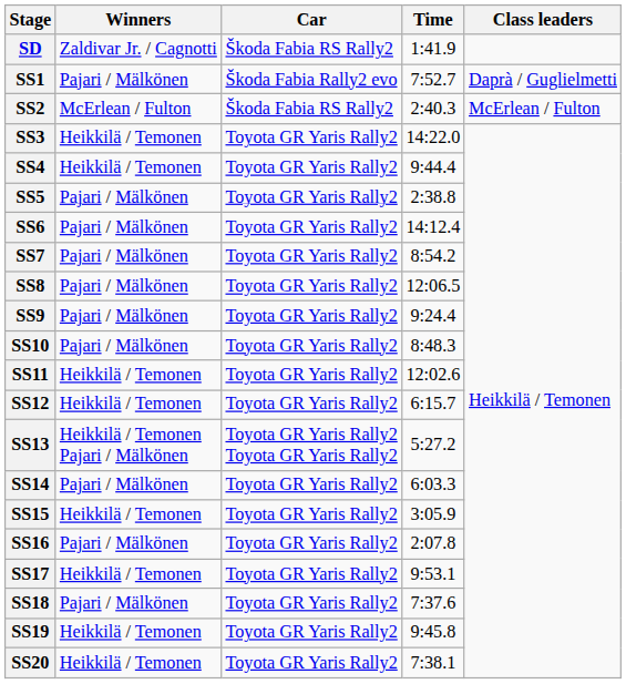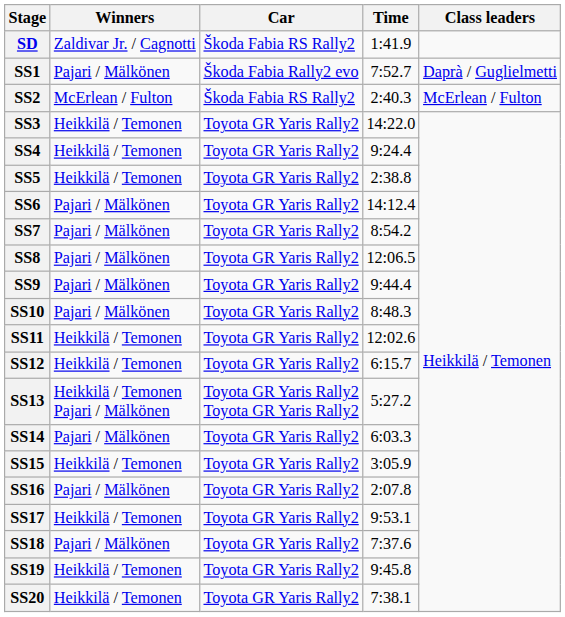 <table class="wikitable" style="font-size:85%">
 <tr>
 <th>Stage</th>
 <th>Winners</th>
 <th>Car</th>
 <th>Time</th>
 <th>Class leaders</th>
 </tr>
 <tr>
 <th><a href='#'>SD</a></th>
 <td><a href='#'>Zaldivar Jr.</a> / <a href='#'>Cagnotti</a></td>
 <td><a href='#'>Škoda Fabia RS Rally2</a></td>
 <td align="center">1:41.9</td>
 <td></td>
 </tr>
 <tr>
 <th>SS1</th>
 <td><a href='#'>Pajari</a> / <a href='#'>Mälkönen</a></td>
 <td><a href='#'>Škoda Fabia Rally2 evo</a></td>
 <td align="center">7:52.7</td>
 <td><a href='#'>Daprà</a> / <a href='#'>Guglielmetti</a></td>
 </tr>
 <tr>
 <th>SS2</th>
 <td><a href='#'>McErlean</a> / <a href='#'>Fulton</a></td>
 <td><a href='#'>Škoda Fabia RS Rally2</a></td>
 <td align="center">2:40.3</td>
 <td><a href='#'>McErlean</a> / <a href='#'>Fulton</a></td>
 </tr>
 <tr>
 <th>SS3</th>
 <td><a href='#'>Heikkilä</a> / <a href='#'>Temonen</a></td>
 <td><a href='#'>Toyota GR Yaris Rally2</a></td>
 <td align="center">14:22.0</td>
 <td rowspan="18"><a href='#'>Heikkilä</a> / <a href='#'>Temonen</a></td>
 </tr>
 <tr>
 <th>SS4</th>
 <td><a href='#'>Heikkilä</a> / <a href='#'>Temonen</a></td>
 <td><a href='#'>Toyota GR Yaris Rally2</a></td>
-<td align="center">9:44.4</td>
+<td align="center">9:24.4</td>
 </tr>
 <tr>
 <th>SS5</th>
-<td><a href='#'>Pajari</a> / <a href='#'>Mälkönen</a></td>
+<td><a href='#'>Heikkilä</a> / <a href='#'>Temonen</a></td>
 <td><a href='#'>Toyota GR Yaris Rally2</a></td>
 <td align="center">2:38.8</td>
 </tr>
 <tr>
 <th>SS6</th>
 <td><a href='#'>Pajari</a> / <a href='#'>Mälkönen</a></td>
 <td><a href='#'>Toyota GR Yaris Rally2</a></td>
 <td align="center">14:12.4</td>
 </tr>
 <tr>
 <th>SS7</th>
 <td><a href='#'>Pajari</a> / <a href='#'>Mälkönen</a></td>
 <td><a href='#'>Toyota GR Yaris Rally2</a></td>
 <td align="center">8:54.2</td>
 </tr>
 <tr>
 <th>SS8</th>
 <td><a href='#'>Pajari</a> / <a href='#'>Mälkönen</a></td>
 <td><a href='#'>Toyota GR Yaris Rally2</a></td>
 <td align="center">12:06.5</td>
 </tr>
 <tr>
 <th>SS9</th>
 <td><a href='#'>Pajari</a> / <a href='#'>Mälkönen</a></td>
 <td><a href='#'>Toyota GR Yaris Rally2</a></td>
-<td align="center">9:24.4</td>
+<td align="center">9:44.4</td>
 </tr>
 <tr>
 <th>SS10</th>
 <td><a href='#'>Pajari</a> / <a href='#'>Mälkönen</a></td>
 <td><a href='#'>Toyota GR Yaris Rally2</a></td>
 <td align="center">8:48.3</td>
 </tr>
 <tr>
 <th>SS11</th>
 <td><a href='#'>Heikkilä</a> / <a href='#'>Temonen</a></td>
 <td><a href='#'>Toyota GR Yaris Rally2</a></td>
 <td align="center">12:02.6</td>
 </tr>
 <tr>
 <th>SS12</th>
 <td><a href='#'>Heikkilä</a> / <a href='#'>Temonen</a></td>
 <td><a href='#'>Toyota GR Yaris Rally2</a></td>
 <td align="center">6:15.7</td>
 </tr>
 <tr>
 <th>SS13</th>
 <td><a href='#'>Heikkilä</a> / <a href='#'>Temonen</a><br><a href='#'>Pajari</a> / <a href='#'>Mälkönen</a></td>
 <td><a href='#'>Toyota GR Yaris Rally2</a><br> <a href='#'>Toyota GR Yaris Rally2</a></td>
 <td align="center">5:27.2</td>
 </tr>
 <tr>
 <th>SS14</th>
 <td><a href='#'>Pajari</a> / <a href='#'>Mälkönen</a></td>
 <td><a href='#'>Toyota GR Yaris Rally2</a></td>
 <td align="center">6:03.3</td>
 </tr>
 <tr>
 <th>SS15</th>
 <td><a href='#'>Heikkilä</a> / <a href='#'>Temonen</a></td>
 <td><a href='#'>Toyota GR Yaris Rally2</a></td>
 <td align="center">3:05.9</td>
 </tr>
 <tr>
 <th>SS16</th>
 <td><a href='#'>Pajari</a> / <a href='#'>Mälkönen</a></td>
 <td><a href='#'>Toyota GR Yaris Rally2</a></td>
 <td align="center">2:07.8</td>
 </tr>
 <tr>
 <th>SS17</th>
 <td><a href='#'>Heikkilä</a> / <a href='#'>Temonen</a></td>
 <td><a href='#'>Toyota GR Yaris Rally2</a></td>
 <td align="center">9:53.1</td>
 </tr>
 <tr>
 <th>SS18</th>
 <td><a href='#'>Pajari</a> / <a href='#'>Mälkönen</a></td>
 <td><a href='#'>Toyota GR Yaris Rally2</a></td>
 <td align="center">7:37.6</td>
 </tr>
 <tr>
 <th>SS19</th>
 <td><a href='#'>Heikkilä</a> / <a href='#'>Temonen</a></td>
 <td><a href='#'>Toyota GR Yaris Rally2</a></td>
 <td align="center">9:45.8</td>
 </tr>
 <tr>
 <th>SS20</th>
 <td><a href='#'>Heikkilä</a> / <a href='#'>Temonen</a></td>
 <td><a href='#'>Toyota GR Yaris Rally2</a></td>
 <td align="center">7:38.1</td>
 </tr>
 </table>
